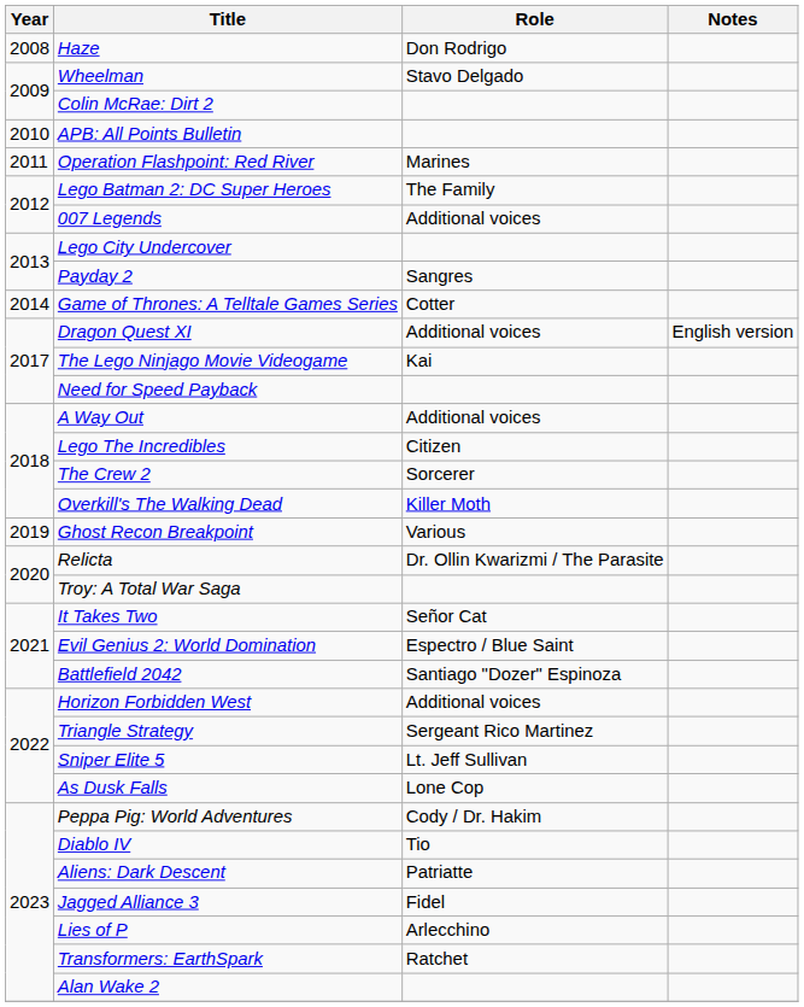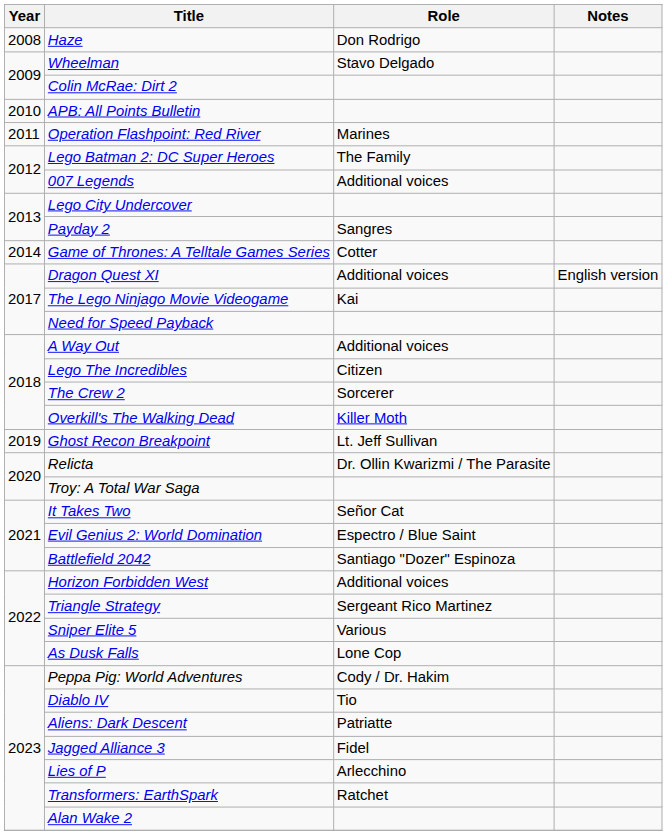 <table class="wikitable sortable">
 <tr>
 <th>Year</th>
 <th>Title</th>
 <th>Role</th>
 <th class="unsortable">Notes</th>
 </tr>
 <tr>
 <td>2008</td>
 <td><em><a href='#'>Haze</a></em></td>
 <td>Don Rodrigo</td>
 <td></td>
 </tr>
 <tr>
 <td rowspan="2">2009</td>
 <td><em><a href='#'>Wheelman</a></em></td>
 <td>Stavo Delgado</td>
 <td></td>
 </tr>
 <tr>
 <td><em><a href='#'>Colin McRae: Dirt 2</a></em></td>
 <td></td>
 <td></td>
 </tr>
 <tr>
 <td>2010</td>
 <td><em><a href='#'>APB: All Points Bulletin</a></em></td>
 <td></td>
 <td></td>
 </tr>
 <tr>
 <td>2011</td>
 <td><em><a href='#'>Operation Flashpoint: Red River</a></em></td>
 <td>Marines</td>
 <td></td>
 </tr>
 <tr>
 <td rowspan="2">2012</td>
 <td><em><a href='#'>Lego Batman 2: DC Super Heroes</a></em></td>
 <td>The Family</td>
 <td></td>
 </tr>
 <tr>
 <td><em><a href='#'>007 Legends</a></em></td>
 <td>Additional voices</td>
 <td></td>
 </tr>
 <tr>
 <td rowspan="2">2013</td>
 <td><em><a href='#'>Lego City Undercover</a></em></td>
 <td></td>
 <td></td>
 </tr>
 <tr>
 <td><em><a href='#'>Payday 2</a></em></td>
 <td>Sangres</td>
 <td></td>
 </tr>
 <tr>
 <td>2014</td>
 <td><em><a href='#'>Game of Thrones: A Telltale Games Series</a></em></td>
 <td>Cotter</td>
 <td></td>
 </tr>
 <tr>
 <td rowspan="3">2017</td>
 <td><em><a href='#'>Dragon Quest XI</a></em></td>
 <td>Additional voices</td>
 <td>English version</td>
 </tr>
 <tr>
 <td><em><a href='#'>The Lego Ninjago Movie Videogame</a></em></td>
 <td>Kai</td>
 <td></td>
 </tr>
 <tr>
 <td><em><a href='#'>Need for Speed Payback</a></em></td>
 <td></td>
 <td></td>
 </tr>
 <tr>
 <td rowspan="4">2018</td>
 <td><em><a href='#'>A Way Out</a></em></td>
 <td>Additional voices</td>
 <td></td>
 </tr>
 <tr>
 <td><em><a href='#'>Lego The Incredibles</a></em></td>
 <td>Citizen</td>
 <td></td>
 </tr>
 <tr>
 <td><em><a href='#'>The Crew 2</a></em></td>
 <td>Sorcerer</td>
 <td></td>
 </tr>
 <tr>
 <td><em><a href='#'>Overkill's The Walking Dead</a></em></td>
 <td><a href='#'>Killer Moth</a></td>
 <td></td>
 </tr>
 <tr>
 <td>2019</td>
 <td><em><a href='#'>Ghost Recon Breakpoint</a></em></td>
-<td>Various</td>
+<td>Lt. Jeff Sullivan</td>
 <td></td>
 </tr>
 <tr>
 <td rowspan="2">2020</td>
 <td><em>Relicta</em></td>
 <td>Dr. Ollin Kwarizmi / The Parasite</td>
 <td></td>
 </tr>
 <tr>
 <td><em>Troy: A Total War Saga</em></td>
 <td></td>
 <td></td>
 </tr>
 <tr>
 <td rowspan="3">2021</td>
 <td><em><a href='#'>It Takes Two</a></em></td>
 <td>Señor Cat</td>
 <td></td>
 </tr>
 <tr>
 <td><em><a href='#'>Evil Genius 2: World Domination</a></em></td>
 <td>Espectro / Blue Saint</td>
 <td></td>
 </tr>
 <tr>
 <td><em><a href='#'>Battlefield 2042</a></em></td>
 <td>Santiago "Dozer" Espinoza</td>
 <td></td>
 </tr>
 <tr>
 <td rowspan="4">2022</td>
 <td><em><a href='#'>Horizon Forbidden West</a></em></td>
 <td>Additional voices</td>
 <td></td>
 </tr>
 <tr>
 <td><em><a href='#'>Triangle Strategy</a></em></td>
 <td>Sergeant Rico Martinez</td>
 <td></td>
 </tr>
 <tr>
 <td><em><a href='#'>Sniper Elite 5</a></em></td>
-<td>Lt. Jeff Sullivan</td>
+<td>Various</td>
 <td></td>
 </tr>
 <tr>
 <td><em><a href='#'>As Dusk Falls</a></em></td>
 <td>Lone Cop</td>
 <td></td>
 </tr>
 <tr>
 <td rowspan="7">2023</td>
 <td><em>Peppa Pig: World Adventures</em></td>
 <td>Cody / Dr. Hakim</td>
 <td></td>
 </tr>
 <tr>
 <td><em><a href='#'>Diablo IV</a></em></td>
 <td>Tio</td>
 <td></td>
 </tr>
 <tr>
 <td><em><a href='#'>Aliens: Dark Descent</a></em></td>
 <td>Patriatte</td>
 <td></td>
 </tr>
 <tr>
 <td><em><a href='#'>Jagged Alliance 3</a></em></td>
 <td>Fidel</td>
 <td></td>
 </tr>
 <tr>
 <td><em><a href='#'>Lies of P</a></em></td>
 <td>Arlecchino</td>
 <td></td>
 </tr>
 <tr>
 <td><em><a href='#'>Transformers: EarthSpark</a></em></td>
 <td>Ratchet</td>
 <td></td>
 </tr>
 <tr>
 <td><em><a href='#'>Alan Wake 2</a></em></td>
 <td></td>
 <td></td>
 </tr>
 <tr>
 </tr>
 </table>
